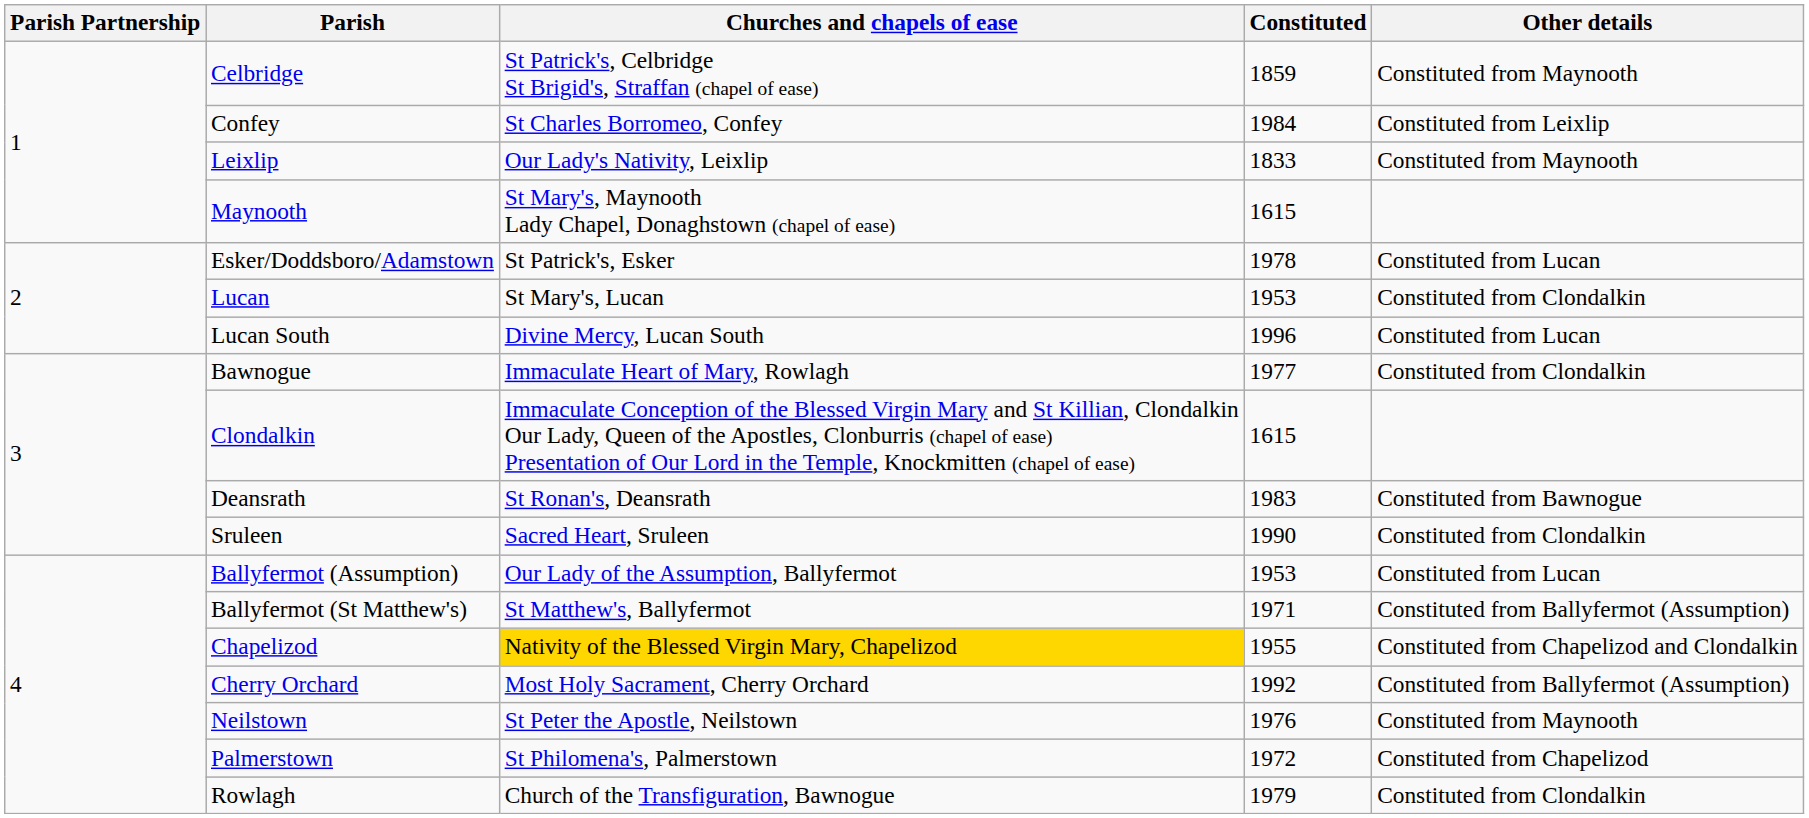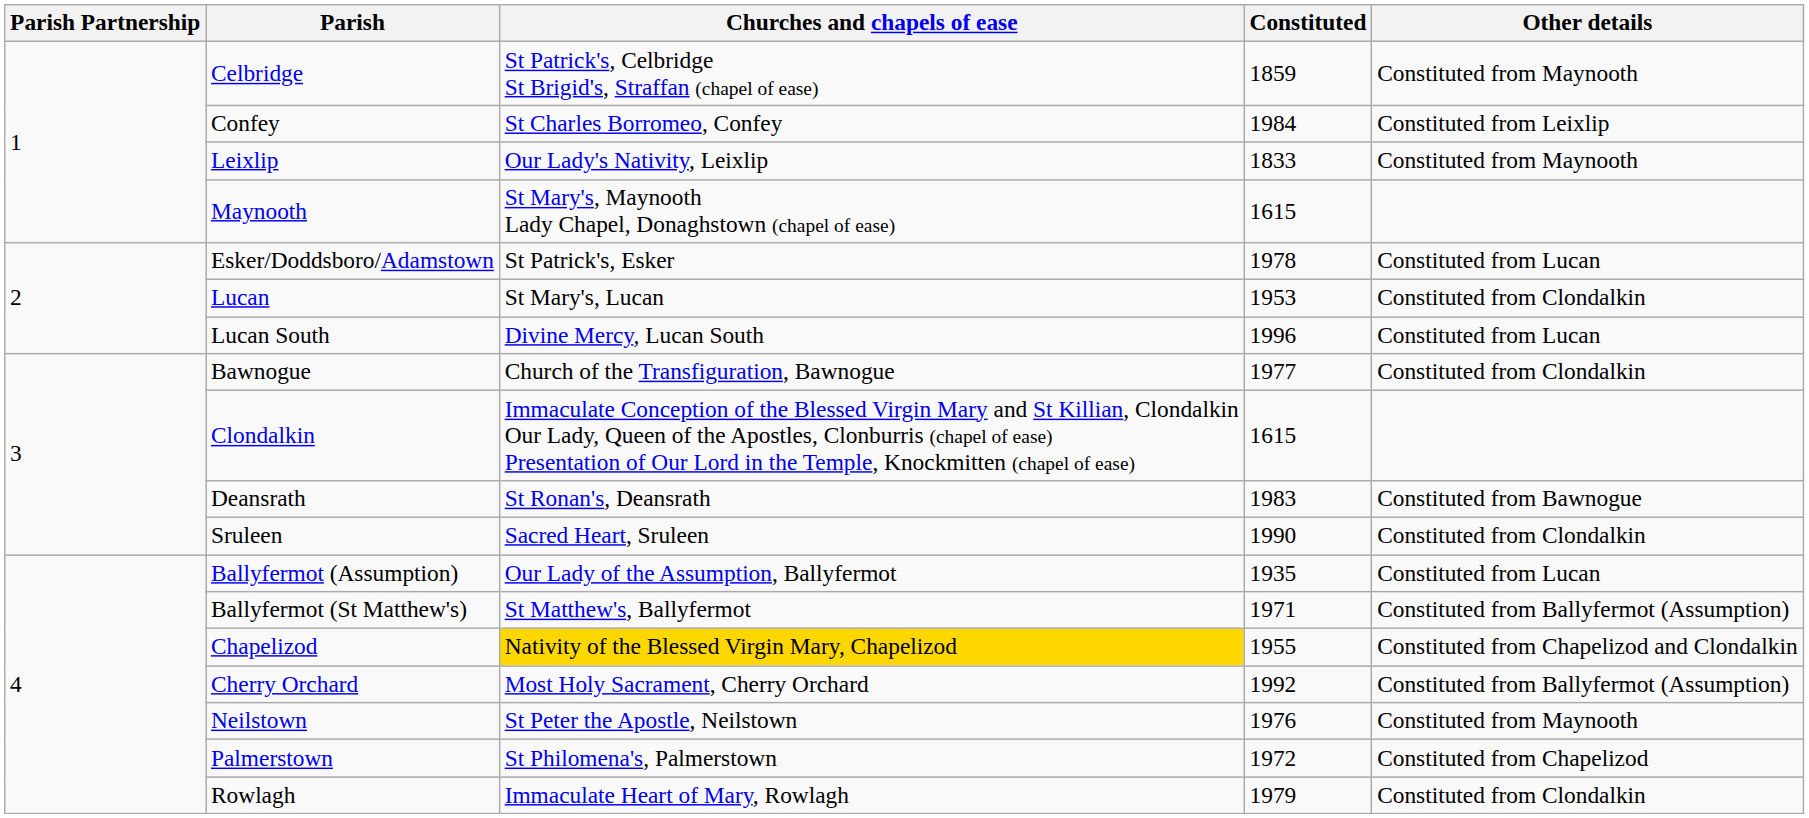 <table class="wikitable">
 <tr>
 <th>Parish Partnership</th>
 <th>Parish</th>
 <th>Churches and <a href='#'>chapels of ease</a></th>
 <th>Constituted</th>
 <th>Other details</th>
 </tr>
 <tr>
 <td rowspan="4">1</td>
 <td><a href='#'>Celbridge</a></td>
 <td><a href='#'>St Patrick's</a>, Celbridge<br><a href='#'>St Brigid's</a>, <a href='#'>Straffan</a> <small>(chapel of ease)</small></td>
 <td>1859</td>
 <td>Constituted from Maynooth<br></td>
 </tr>
 <tr>
 <td>Confey</td>
 <td><a href='#'>St Charles Borromeo</a>, Confey</td>
 <td>1984</td>
 <td>Constituted from Leixlip<br></td>
 </tr>
 <tr>
 <td><a href='#'>Leixlip</a></td>
 <td><a href='#'>Our Lady's Nativity</a>, Leixlip</td>
 <td>1833</td>
 <td>Constituted from Maynooth<br></td>
 </tr>
 <tr>
 <td><a href='#'>Maynooth</a></td>
 <td><a href='#'>St Mary's</a>, Maynooth<br>Lady Chapel, Donaghstown <small>(chapel of ease)</small></td>
 <td>1615</td>
 <td></td>
 </tr>
 <tr>
 <td rowspan="3">2</td>
 <td>Esker/Doddsboro/<a href='#'>Adamstown</a></td>
 <td>St Patrick's, Esker</td>
 <td>1978</td>
 <td>Constituted from Lucan<br></td>
 </tr>
 <tr>
 <td><a href='#'>Lucan</a></td>
 <td>St Mary's, Lucan</td>
 <td>1953</td>
 <td>Constituted from Clondalkin<br></td>
 </tr>
 <tr>
 <td>Lucan South</td>
 <td><a href='#'>Divine Mercy</a>, Lucan South</td>
 <td>1996</td>
 <td>Constituted from Lucan<br></td>
 </tr>
 <tr>
 <td rowspan="4">3</td>
 <td>Bawnogue</td>
-<td><a href='#'>Immaculate Heart of Mary</a>, Rowlagh</td>
+<td>Church of the <a href='#'>Transfiguration</a>, Bawnogue</td>
 <td>1977</td>
 <td>Constituted from Clondalkin<br></td>
 </tr>
 <tr>
 <td><a href='#'>Clondalkin</a></td>
 <td><a href='#'>Immaculate Conception of the Blessed Virgin Mary</a> and <a href='#'>St Killian</a>, Clondalkin<br>Our Lady, Queen of the Apostles, Clonburris <small>(chapel of ease)</small><br><a href='#'>Presentation of Our Lord in the Temple</a>, Knockmitten <small>(chapel of ease)</small></td>
 <td>1615</td>
 <td></td>
 </tr>
 <tr>
 <td>Deansrath</td>
 <td><a href='#'>St Ronan's</a>, Deansrath</td>
 <td>1983</td>
 <td>Constituted from Bawnogue<br></td>
 </tr>
 <tr>
 <td>Sruleen</td>
 <td><a href='#'>Sacred Heart</a>, Sruleen</td>
 <td>1990</td>
 <td>Constituted from Clondalkin<br></td>
 </tr>
 <tr>
 <td rowspan="7">4</td>
 <td><a href='#'>Ballyfermot</a> (Assumption)</td>
 <td><a href='#'>Our Lady of the Assumption</a>, Ballyfermot</td>
-<td>1953</td>
+<td>1935</td>
 <td>Constituted from Lucan<br></td>
 </tr>
 <tr>
 <td>Ballyfermot (St Matthew's)</td>
 <td><a href='#'>St Matthew's</a>, Ballyfermot</td>
 <td>1971</td>
 <td>Constituted from Ballyfermot (Assumption)<br></td>
 </tr>
 <tr>
 <td><a href='#'>Chapelizod</a></td>
 <td style="background: gold;">Nativity of the Blessed Virgin Mary, Chapelizod</td>
 <td>1955</td>
 <td>Constituted from Chapelizod and Clondalkin<br></td>
 </tr>
 <tr>
 <td><a href='#'>Cherry Orchard</a></td>
 <td><a href='#'>Most Holy Sacrament</a>, Cherry Orchard</td>
 <td>1992</td>
 <td>Constituted from Ballyfermot (Assumption)<br></td>
 </tr>
 <tr>
 <td><a href='#'>Neilstown</a></td>
 <td><a href='#'>St Peter the Apostle</a>, Neilstown</td>
 <td>1976</td>
 <td>Constituted from Maynooth<br></td>
 </tr>
 <tr>
 <td><a href='#'>Palmerstown</a></td>
 <td><a href='#'>St Philomena's</a>, Palmerstown</td>
 <td>1972</td>
 <td>Constituted from Chapelizod<br></td>
 </tr>
 <tr>
 <td>Rowlagh</td>
-<td>Church of the <a href='#'>Transfiguration</a>, Bawnogue</td>
+<td><a href='#'>Immaculate Heart of Mary</a>, Rowlagh</td>
 <td>1979</td>
 <td>Constituted from Clondalkin<br></td>
 </tr>
 </table>
